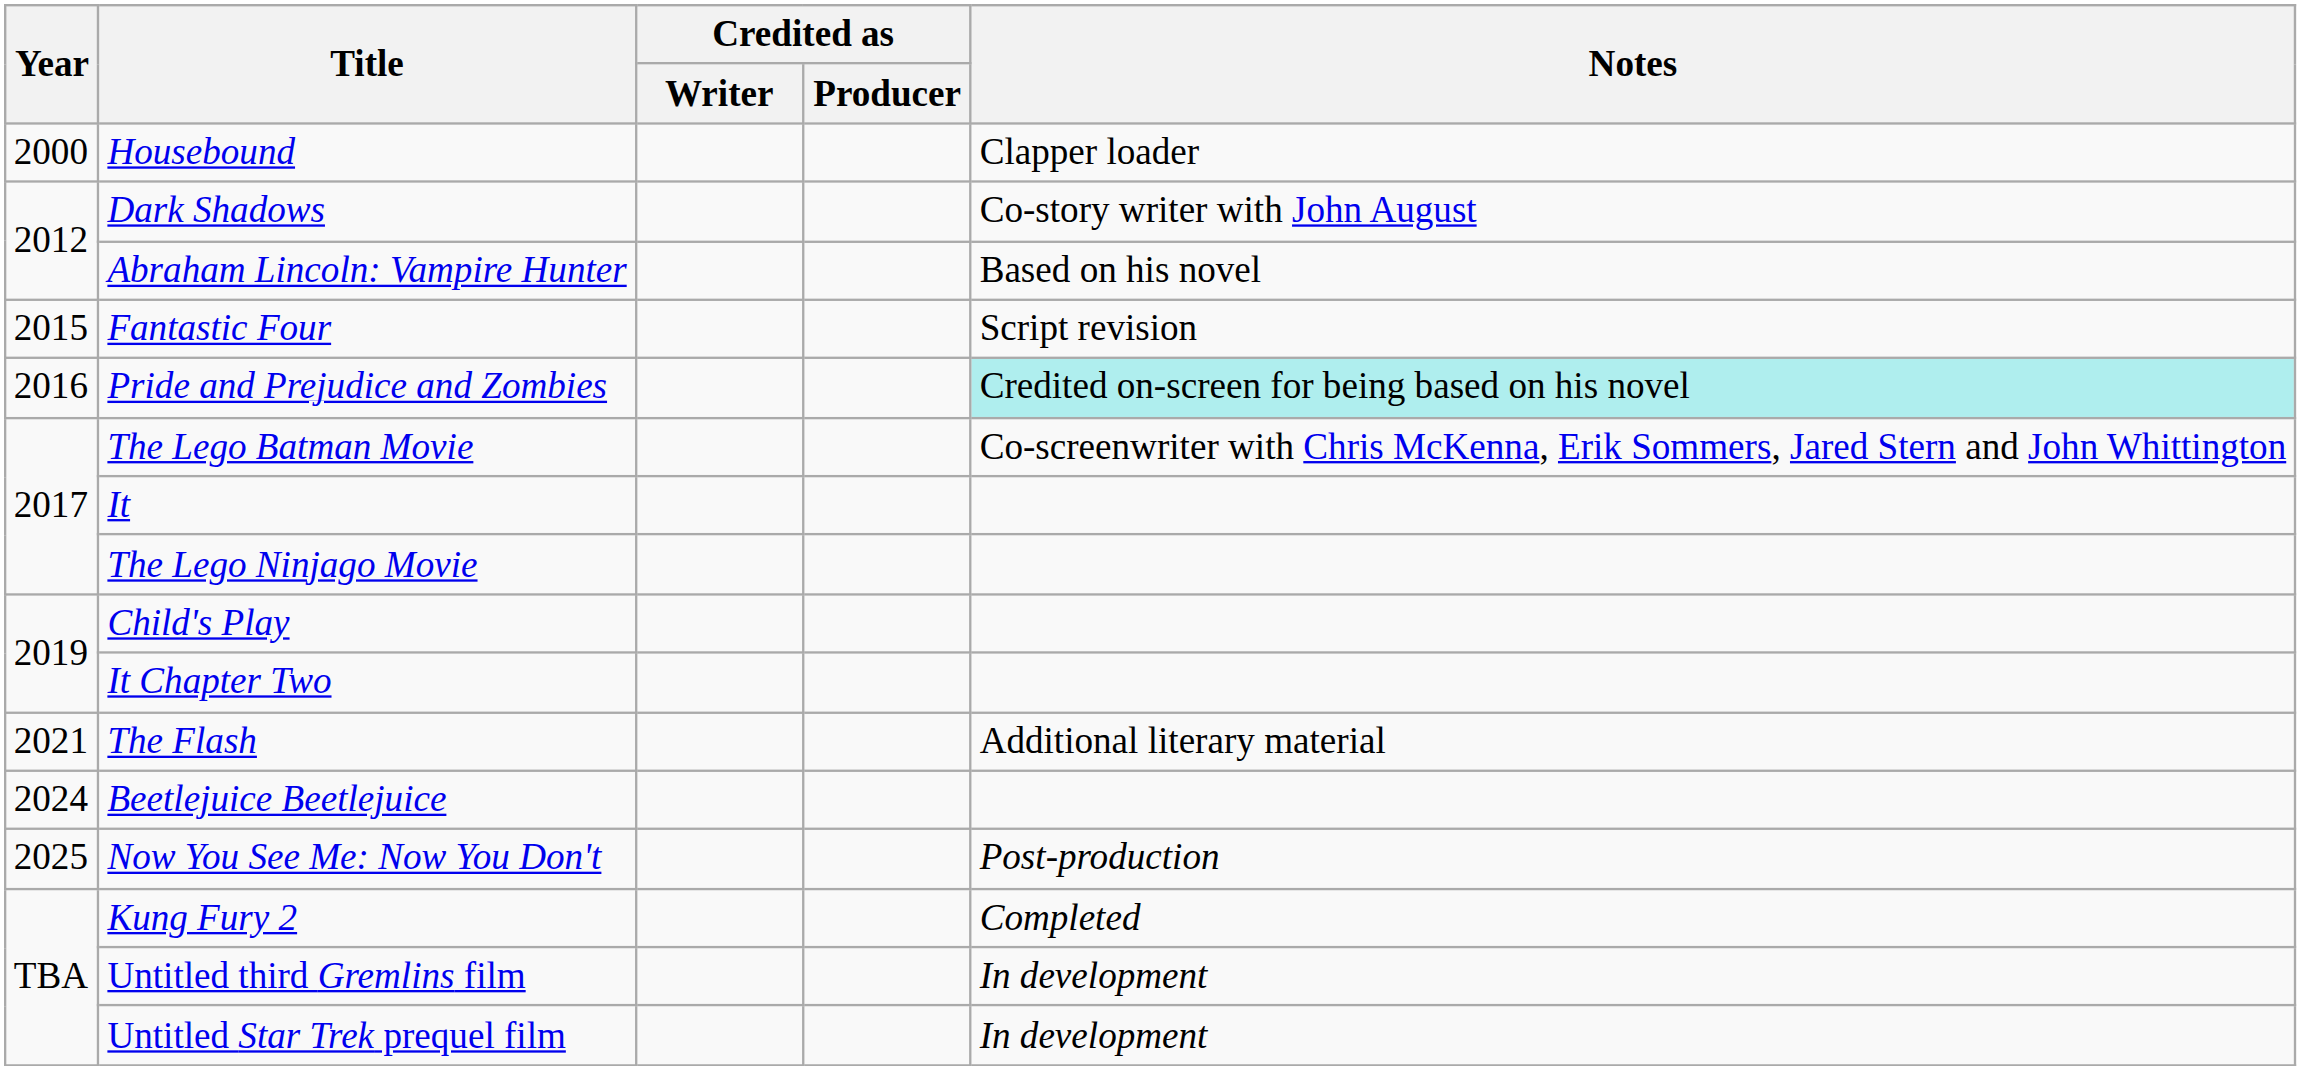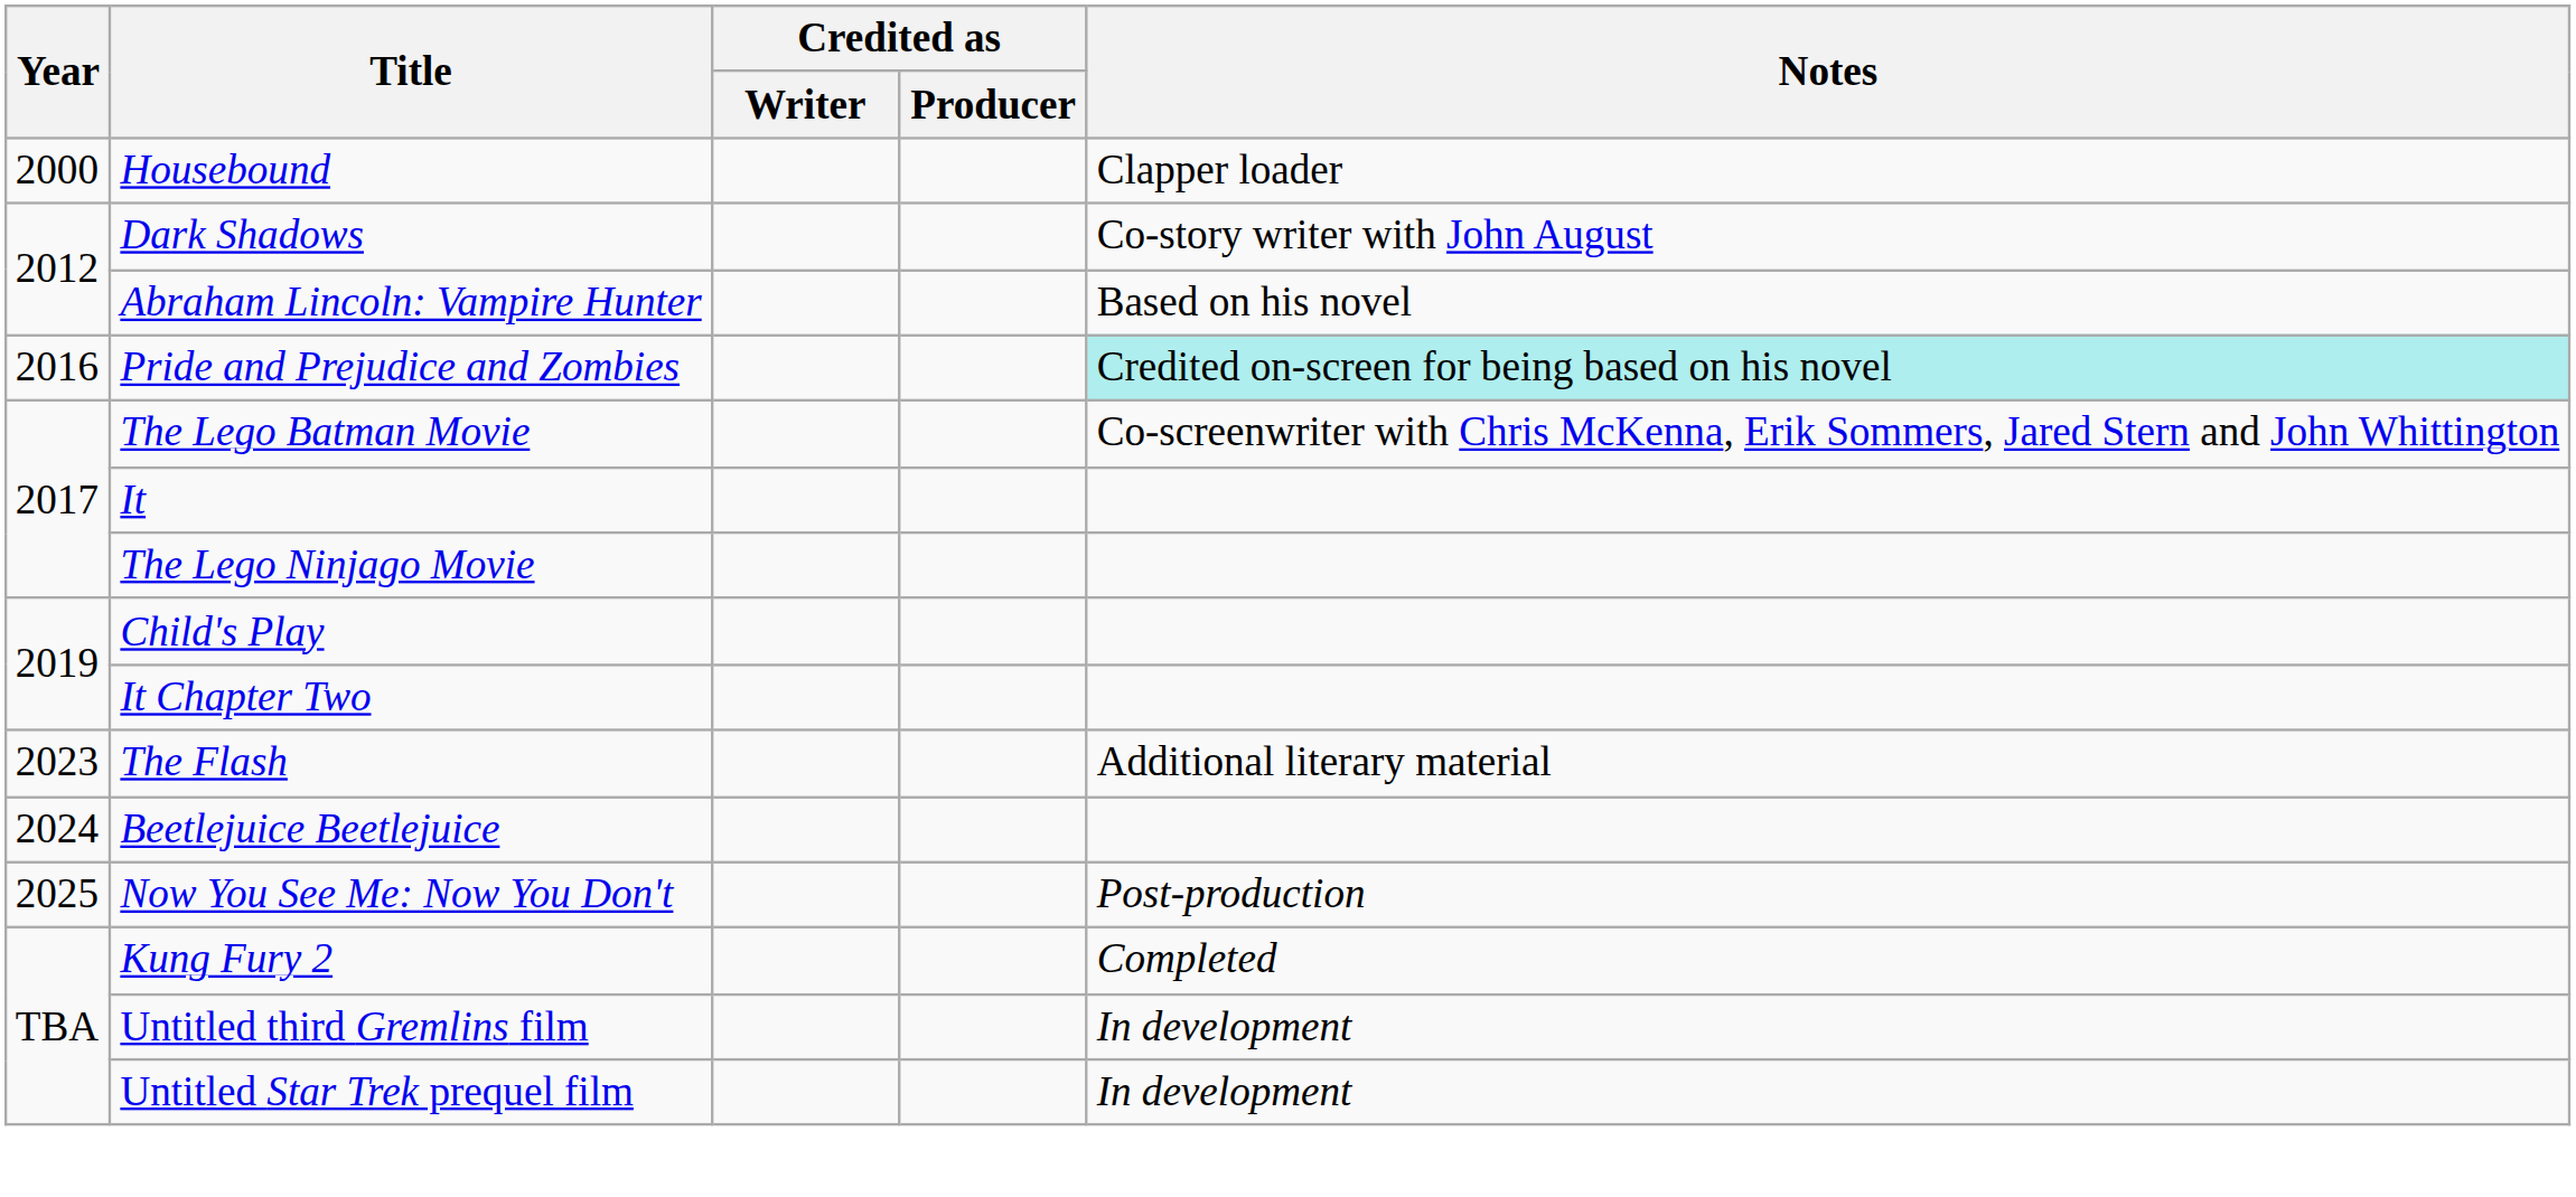 <table class="wikitable">
 <tr style="background:#ccc; text-align:center;">
 <th rowspan="2" style="width:33px;">Year</th>
 <th rowspan="2">Title</th>
 <th colspan="2">Credited as</th>
 <th rowspan="2">Notes</th>
 </tr>
 <tr>
 <th width="65">Writer</th>
 <th width="65">Producer</th>
 </tr>
 <tr>
 <td>2000</td>
 <td style="text-align:left"><em><a href='#'>Housebound</a></em></td>
 <td></td>
 <td></td>
 <td>Clapper loader</td>
 </tr>
 <tr>
 <td rowspan="2">2012</td>
 <td style="text-align:left"><em><a href='#'>Dark Shadows</a></em></td>
 <td></td>
 <td></td>
 <td>Co-story writer with <a href='#'>John August</a></td>
 </tr>
 <tr>
 <td style="text-align:left"><em><a href='#'>Abraham Lincoln: Vampire Hunter</a></em></td>
 <td></td>
 <td></td>
 <td>Based on his novel</td>
-</tr>
-<tr>
-<td>2015</td>
-<td style="text-align:left"><em><a href='#'>Fantastic Four</a></em></td>
-<td></td>
-<td></td>
-<td>Script revision</td>
 </tr>
 <tr>
 <td>2016</td>
 <td style="text-align:left"><em><a href='#'>Pride and Prejudice and Zombies</a></em></td>
 <td></td>
 <td></td>
 <td style="background: paleturquoise;">Credited on-screen for being based on his novel</td>
 </tr>
 <tr>
 <td rowspan="3">2017</td>
 <td style="text-align:left"><em><a href='#'>The Lego Batman Movie</a></em></td>
 <td></td>
 <td></td>
 <td>Co-screenwriter with <a href='#'>Chris McKenna</a>, <a href='#'>Erik Sommers</a>, <a href='#'>Jared Stern</a> and <a href='#'>John Whittington</a></td>
 </tr>
 <tr>
 <td style="text-align:left"><em><a href='#'>It</a></em></td>
 <td></td>
 <td></td>
 <td></td>
 </tr>
 <tr>
 <td style="text-align:left"><em><a href='#'>The Lego Ninjago Movie</a></em></td>
 <td></td>
 <td></td>
 <td></td>
 </tr>
 <tr>
 <td rowspan="2">2019</td>
 <td style="text-align:left"><em><a href='#'>Child's Play</a></em></td>
 <td></td>
 <td></td>
 <td></td>
 </tr>
 <tr>
 <td style="text-align:left"><em><a href='#'>It Chapter Two</a></em></td>
 <td></td>
 <td></td>
 <td></td>
 </tr>
 <tr>
-<td>2021</td>
+<td>2023</td>
 <td style="text-align:left"><em><a href='#'>The Flash</a></em></td>
 <td></td>
 <td></td>
 <td>Additional literary material</td>
 </tr>
 <tr>
 <td>2024</td>
 <td style="text-align:left"><em><a href='#'>Beetlejuice Beetlejuice</a></em></td>
 <td></td>
 <td></td>
 <td></td>
 </tr>
 <tr>
 <td>2025</td>
 <td style="text-align:left"><em><a href='#'>Now You See Me: Now You Don't</a></em></td>
 <td></td>
 <td></td>
 <td><em>Post-production</em></td>
 </tr>
 <tr>
 <td rowspan="3">TBA</td>
 <td style="text-align:left"><em><a href='#'>Kung Fury 2</a></em></td>
 <td></td>
 <td></td>
 <td><em>Completed</em></td>
 </tr>
 <tr>
 <td style="text-align:left"><a href='#'>Untitled third <em>Gremlins</em> film</a></td>
 <td></td>
 <td></td>
 <td><em>In development</em></td>
 </tr>
 <tr>
 <td style="text-align:left"><a href='#'>Untitled <em>Star Trek</em> prequel film</a></td>
 <td></td>
 <td></td>
 <td><em>In development</em></td>
 </tr>
 </table>
